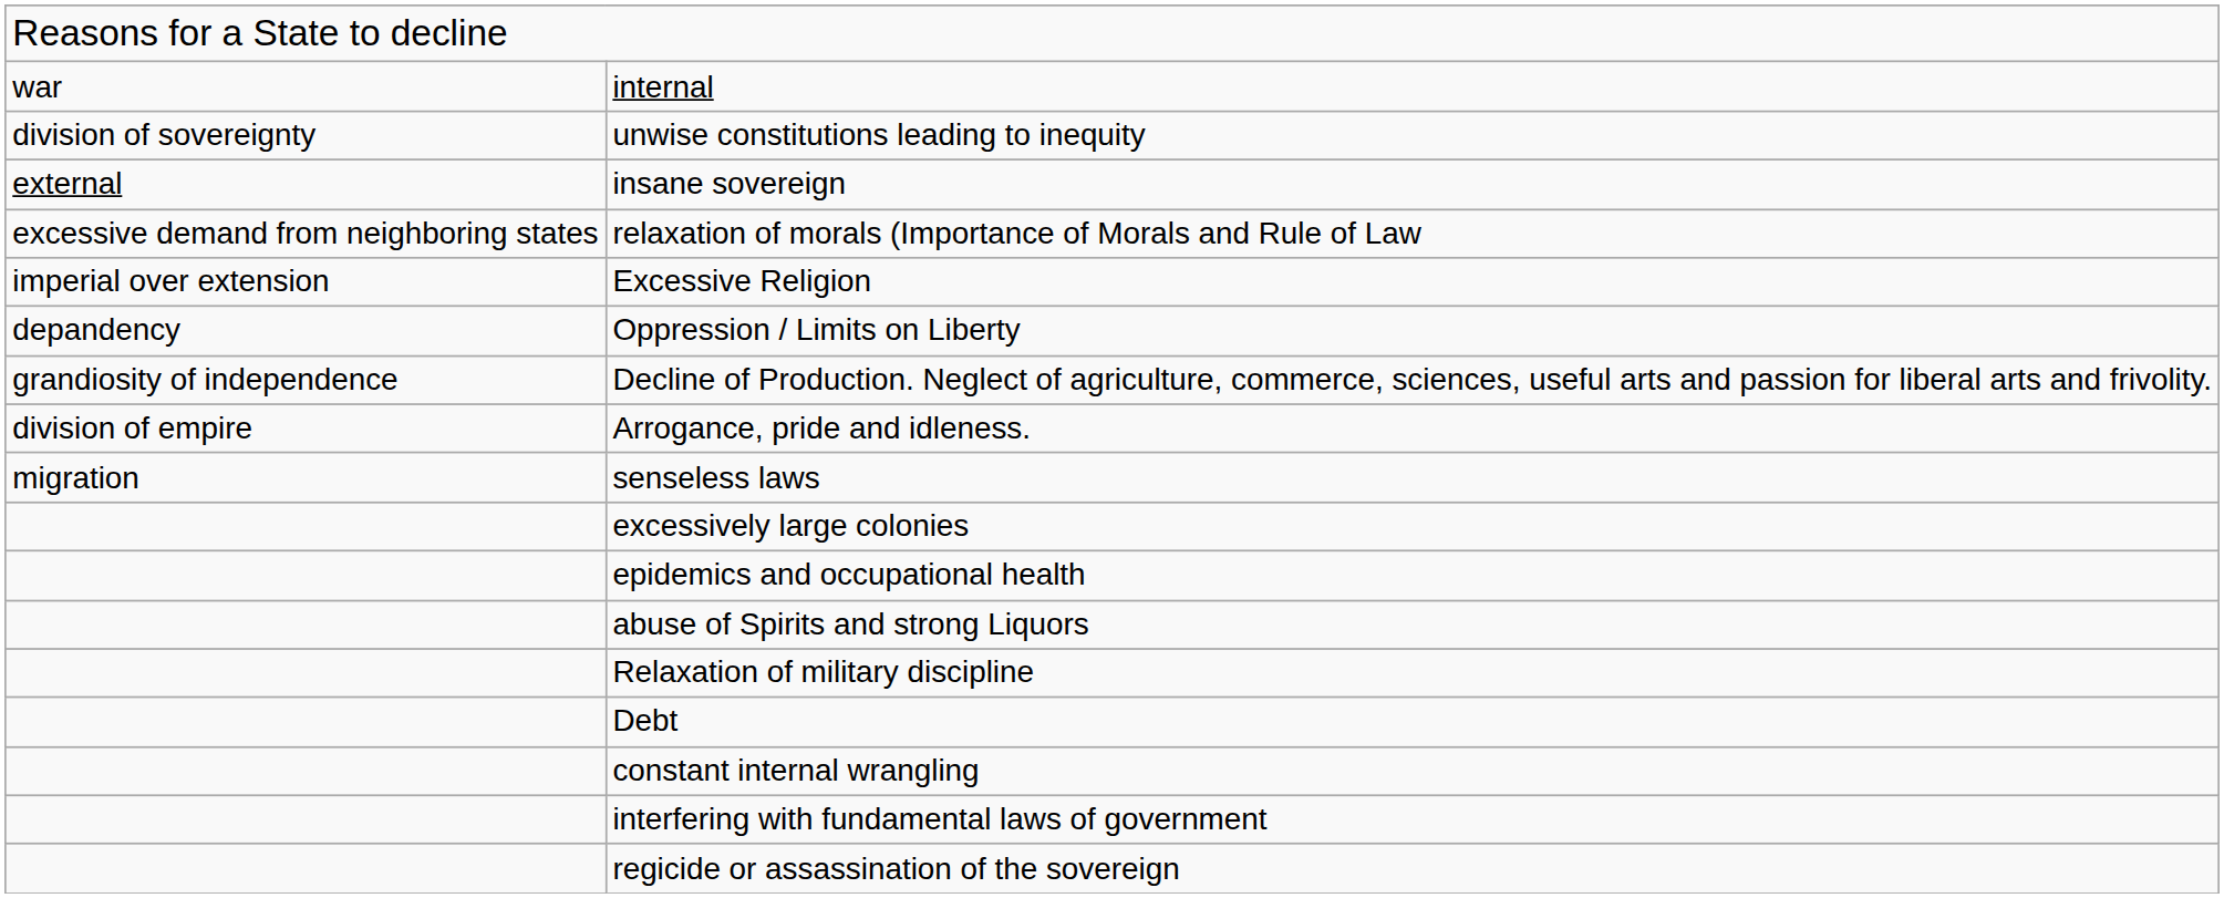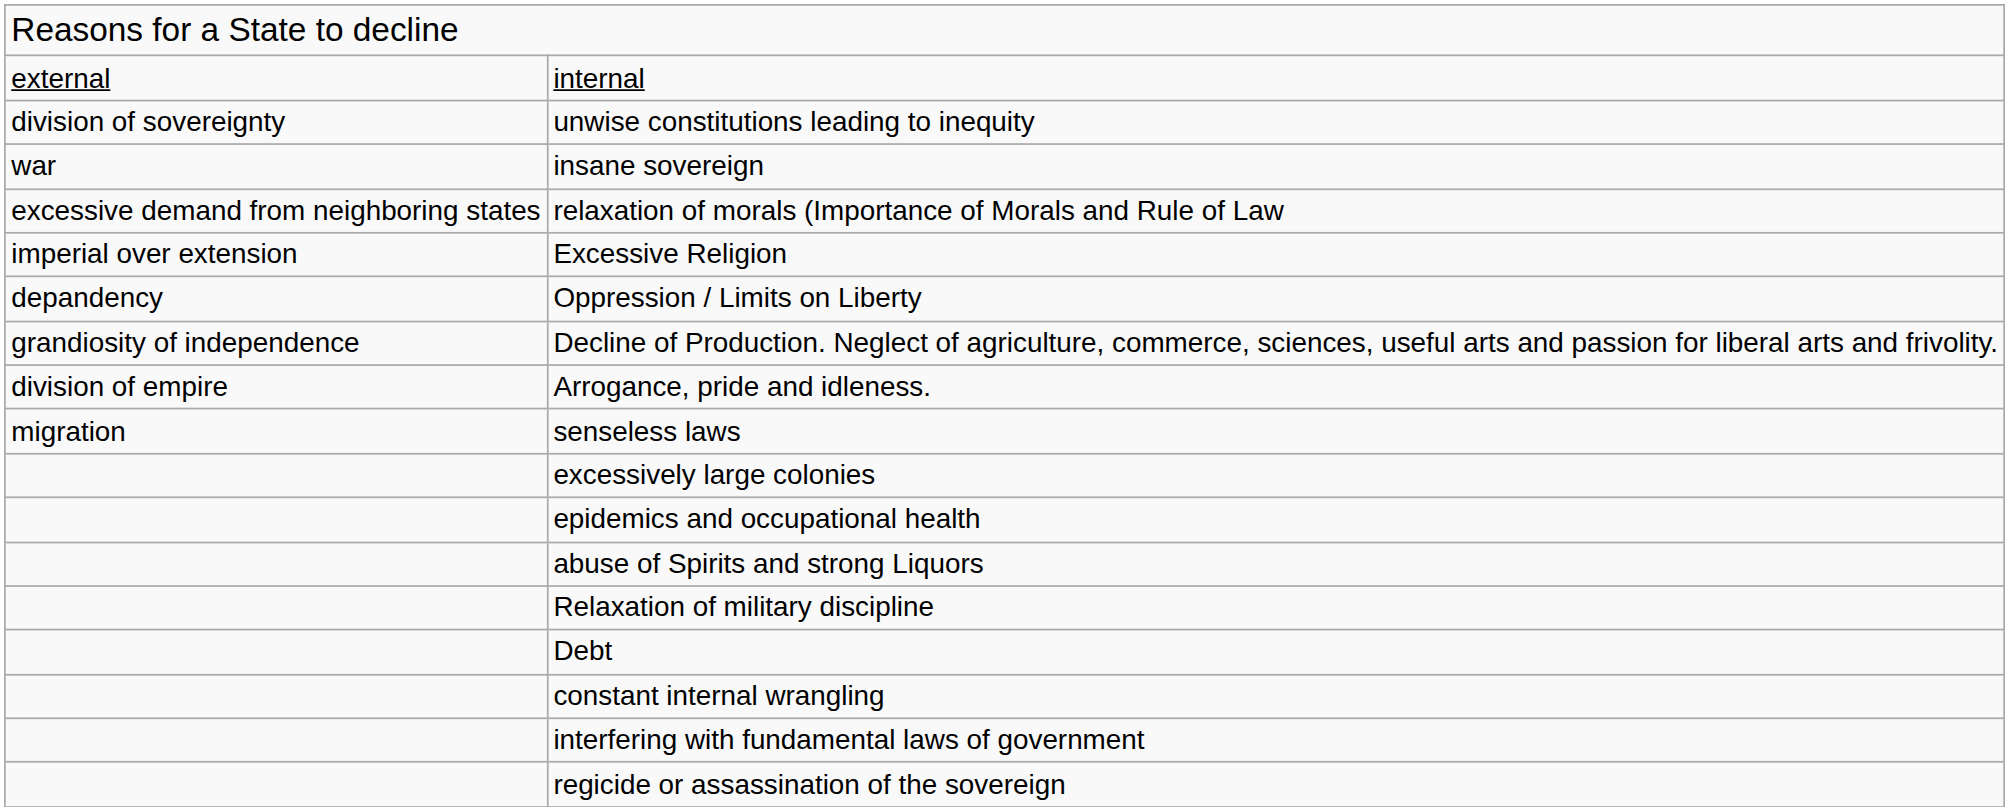 <table class="wikitable">
 <tr>
 <td colspan="2"><big>Reasons for a State to decline</big></td>
 </tr>
 <tr>
-<td>war</td>
+<td><u>external</u></td>
 <td><u>internal</u></td>
 </tr>
 <tr>
 <td>division of sovereignty</td>
 <td>unwise constitutions leading to inequity</td>
 </tr>
 <tr>
-<td><u>external</u></td>
+<td>war</td>
 <td>insane sovereign</td>
 </tr>
 <tr>
 <td>excessive demand from neighboring states</td>
 <td>relaxation of morals (Importance of Morals and Rule of Law</td>
 </tr>
 <tr>
 <td>imperial over extension</td>
 <td>Excessive Religion</td>
 </tr>
 <tr>
 <td>depandency</td>
 <td>Oppression / Limits on Liberty</td>
 </tr>
 <tr>
 <td>grandiosity of independence</td>
 <td>Decline of Production. Neglect of agriculture, commerce, sciences, useful arts and passion for liberal arts and frivolity.</td>
 </tr>
 <tr>
 <td>division of empire</td>
 <td>Arrogance, pride and idleness.</td>
 </tr>
 <tr>
 <td>migration</td>
 <td>senseless laws</td>
 </tr>
 <tr>
 <td></td>
 <td>excessively large colonies</td>
 </tr>
 <tr>
 <td></td>
 <td>epidemics and occupational health</td>
 </tr>
 <tr>
 <td></td>
 <td>abuse of Spirits and strong Liquors</td>
 </tr>
 <tr>
 <td></td>
 <td>Relaxation of military discipline</td>
 </tr>
 <tr>
 <td></td>
 <td>Debt</td>
 </tr>
 <tr>
 <td></td>
 <td>constant internal wrangling</td>
 </tr>
 <tr>
 <td></td>
 <td>interfering with fundamental laws of government</td>
 </tr>
 <tr>
 <td></td>
 <td>regicide or assassination of the sovereign</td>
 </tr>
 </table>
